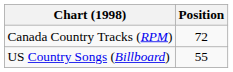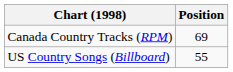 <table class="wikitable sortable">
 <tr>
 <th scope="col">Chart (1998)</th>
 <th scope="col">Position</th>
 </tr>
 <tr>
 <td>Canada Country Tracks (<em><a href='#'>RPM</a></em>)</td>
-<td align="center">72</td>
+<td align="center">69</td>
 </tr>
 <tr>
 <td>US <a href='#'>Country Songs</a> (<em><a href='#'>Billboard</a></em>)</td>
 <td align="center">55</td>
 </tr>
 </table>
